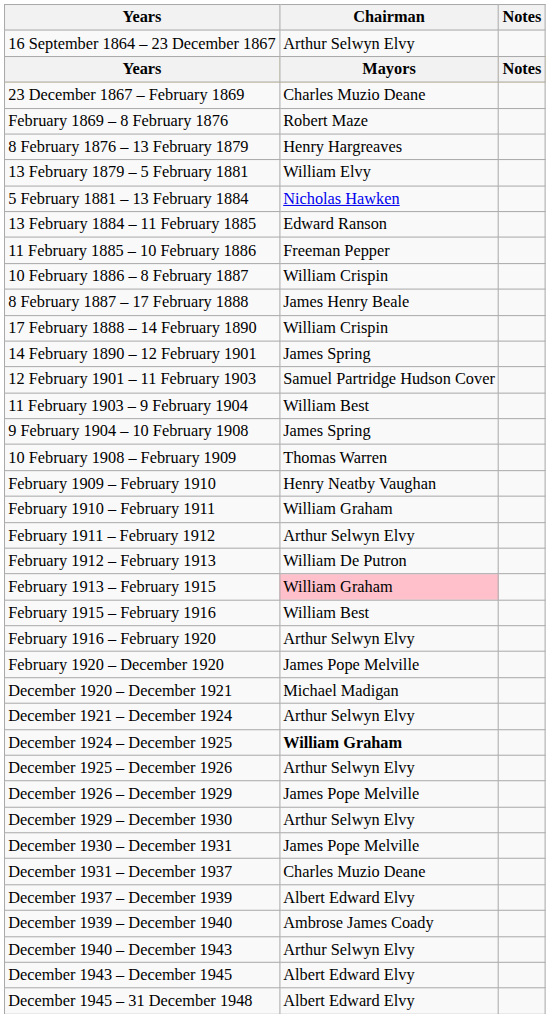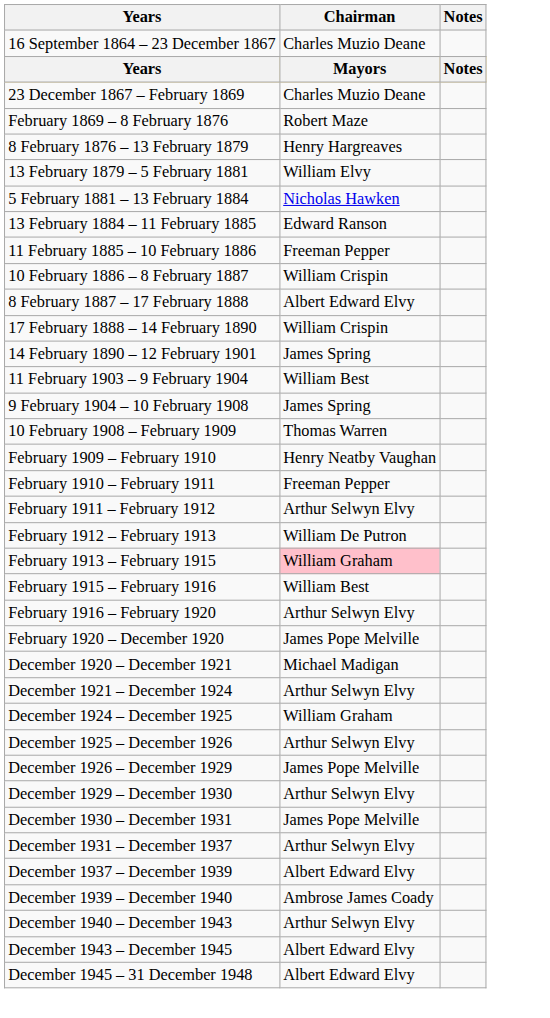 <table class="wikitable">
 <tr>
 <th>Years</th>
 <th>Chairman</th>
 <th>Notes</th>
 </tr>
 <tr>
 <td>16 September 1864 – 23 December 1867</td>
-<td>Arthur Selwyn Elvy</td>
+<td>Charles Muzio Deane</td>
 <td></td>
 </tr>
 <tr bgcolor="#FFCC33">
 <th>Years</th>
 <th>Mayors</th>
 <th>Notes</th>
 </tr>
 <tr>
 <td>23 December 1867 – February 1869</td>
 <td>Charles Muzio Deane</td>
 <td></td>
 </tr>
 <tr>
 <td>February 1869 – 8 February 1876</td>
 <td>Robert Maze</td>
 <td></td>
 </tr>
 <tr>
 <td>8 February 1876 – 13 February 1879</td>
 <td>Henry Hargreaves</td>
 <td></td>
 </tr>
 <tr>
 <td>13 February 1879 – 5 February 1881</td>
 <td>William Elvy</td>
 <td></td>
 </tr>
 <tr>
 <td>5 February 1881 – 13 February 1884</td>
 <td><a href='#'>Nicholas Hawken</a></td>
 <td></td>
 </tr>
 <tr>
 <td>13 February 1884 – 11 February 1885</td>
 <td>Edward Ranson</td>
 <td></td>
 </tr>
 <tr>
 <td>11 February 1885 – 10 February 1886</td>
 <td>Freeman Pepper</td>
 <td></td>
 </tr>
 <tr>
 <td>10 February 1886 – 8 February 1887</td>
 <td>William Crispin</td>
 <td></td>
 </tr>
 <tr>
 <td>8 February 1887 – 17 February 1888</td>
-<td>James Henry Beale</td>
+<td>Albert Edward Elvy</td>
 <td></td>
 </tr>
 <tr>
 <td>17 February 1888 – 14 February 1890</td>
 <td>William Crispin</td>
 <td></td>
 </tr>
 <tr>
 <td>14 February 1890 – 12 February 1901</td>
 <td>James Spring</td>
-<td></td>
-</tr>
-<tr>
-<td>12 February 1901 – 11 February 1903</td>
-<td>Samuel Partridge Hudson Cover</td>
 <td></td>
 </tr>
 <tr>
 <td>11 February 1903 – 9 February 1904</td>
 <td>William Best</td>
 <td></td>
 </tr>
 <tr>
 <td>9 February 1904 – 10 February 1908</td>
 <td>James Spring</td>
 <td></td>
 </tr>
 <tr>
 <td>10 February 1908 – February 1909</td>
 <td>Thomas Warren</td>
 <td></td>
 </tr>
 <tr>
 <td>February 1909 – February 1910</td>
 <td>Henry Neatby Vaughan</td>
 <td></td>
 </tr>
 <tr>
 <td>February 1910 – February 1911</td>
-<td>William Graham</td>
+<td>Freeman Pepper</td>
 <td></td>
 </tr>
 <tr>
 <td>February 1911 – February 1912</td>
 <td>Arthur Selwyn Elvy</td>
 <td></td>
 </tr>
 <tr>
 <td>February 1912 – February 1913</td>
 <td>William De Putron</td>
 <td></td>
 </tr>
 <tr>
 <td>February 1913 – February 1915</td>
 <td style="background: pink;">William Graham</td>
 <td></td>
 </tr>
 <tr>
 <td>February 1915 – February 1916</td>
 <td>William Best</td>
 <td></td>
 </tr>
 <tr>
 <td>February 1916 – February 1920</td>
 <td>Arthur Selwyn Elvy</td>
 <td></td>
 </tr>
 <tr>
 <td>February 1920 – December 1920</td>
 <td>James Pope Melville</td>
 <td></td>
 </tr>
 <tr>
 <td>December 1920 – December 1921</td>
 <td>Michael Madigan</td>
 <td></td>
 </tr>
 <tr>
 <td>December 1921 – December 1924</td>
 <td>Arthur Selwyn Elvy</td>
 <td></td>
 </tr>
 <tr>
 <td>December 1924 – December 1925</td>
-<td><strong>William Graham</strong></td>
+<td>William Graham</td>
 <td></td>
 </tr>
 <tr>
 <td>December 1925 – December 1926</td>
 <td>Arthur Selwyn Elvy</td>
 <td></td>
 </tr>
 <tr>
 <td>December 1926 – December 1929</td>
 <td>James Pope Melville</td>
 <td></td>
 </tr>
 <tr>
 <td>December 1929 – December 1930</td>
 <td>Arthur Selwyn Elvy</td>
 <td></td>
 </tr>
 <tr>
 <td>December 1930 – December 1931</td>
 <td>James Pope Melville</td>
 <td></td>
 </tr>
 <tr>
 <td>December 1931 – December 1937</td>
-<td>Charles Muzio Deane</td>
+<td>Arthur Selwyn Elvy</td>
 <td></td>
 </tr>
 <tr>
 <td>December 1937 – December 1939</td>
 <td>Albert Edward Elvy</td>
 <td></td>
 </tr>
 <tr>
 <td>December 1939 – December 1940</td>
 <td>Ambrose James Coady</td>
 <td></td>
 </tr>
 <tr>
 <td>December 1940 – December 1943</td>
 <td>Arthur Selwyn Elvy</td>
 <td></td>
 </tr>
 <tr>
 <td>December 1943 – December 1945</td>
 <td>Albert Edward Elvy</td>
 <td></td>
 </tr>
 <tr>
 <td>December 1945 – 31 December 1948</td>
 <td>Albert Edward Elvy</td>
 <td></td>
 </tr>
 </table>
